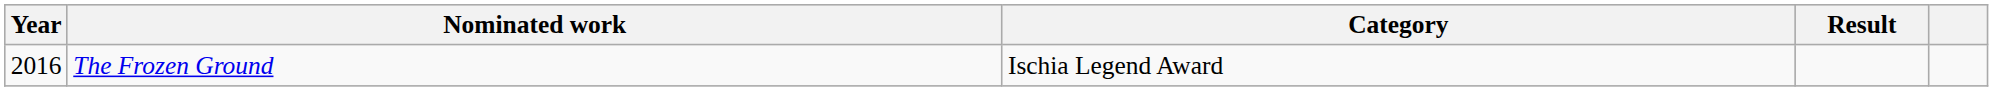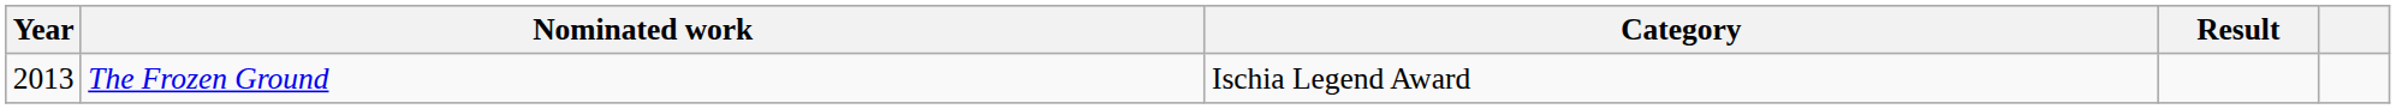 <table class="wikitable sortable">
 <tr>
 <th scope="col" style="width:1em;">Year</th>
 <th scope="col" style="width:39em;">Nominated work</th>
 <th scope="col" style="width:33em;">Category</th>
 <th scope="col" style="width:5em;">Result</th>
 <th scope="col" style="width:2em;" class="unsortable"></th>
 </tr>
 <tr>
-<td>2016</td>
+<td>2013</td>
 <td><em><a href='#'>The Frozen Ground</a></em></td>
 <td>Ischia Legend Award</td>
 <td></td>
 <td style="text-align:center;"></td>
 </tr>
 </table>
